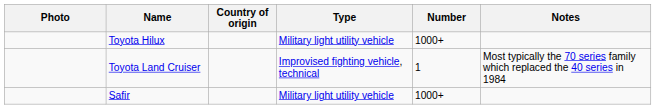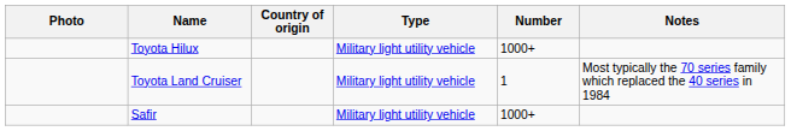 <table class="wikitable sortable" style="width:80%;">
 <tr>
 <th style="width:15%;">Photo</th>
 <th style="width:15%;">Name</th>
 <th style="width:10%;">Country of origin</th>
 <th style="width:20%;">Type</th>
 <th style="width:10%;">Number</th>
 <th style="width:25%;">Notes</th>
 </tr>
 <tr>
 <td></td>
 <td><a href='#'>Toyota Hilux</a></td>
 <td></td>
 <td><a href='#'>Military light utility vehicle</a></td>
 <td>1000+</td>
 <td></td>
 </tr>
 <tr>
 <td></td>
 <td><a href='#'>Toyota Land Cruiser</a></td>
 <td></td>
-<td><a href='#'>Improvised fighting vehicle</a>, <a href='#'>technical</a></td>
+<td><a href='#'>Military light utility vehicle</a></td>
 <td>1</td>
 <td>Most typically the <a href='#'>70 series</a> family which replaced the <a href='#'>40 series</a> in 1984</td>
 </tr>
 <tr>
 <td></td>
 <td><a href='#'>Safir</a></td>
 <td></td>
 <td><a href='#'>Military light utility vehicle</a></td>
 <td>1000+</td>
 <td></td>
 </tr>
 </table>
